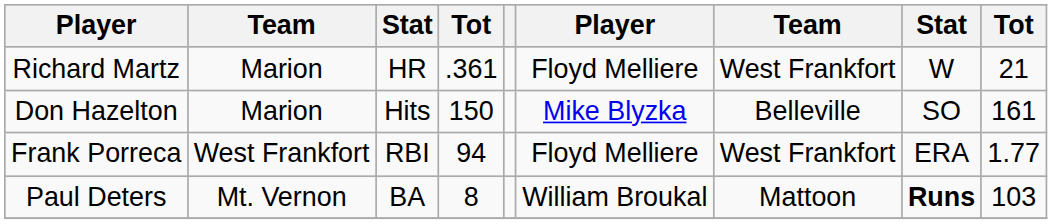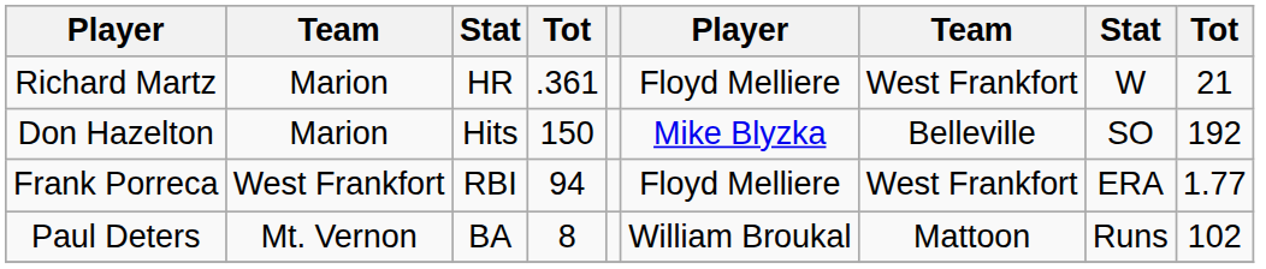 <table class="wikitable">
 <tr>
 <th>Player</th>
 <th>Team</th>
 <th>Stat</th>
 <th>Tot</th>
 <th></th>
 <th>Player</th>
 <th>Team</th>
 <th>Stat</th>
 <th>Tot</th>
 </tr>
 <tr align=center>
 <td>Richard Martz</td>
 <td>Marion</td>
 <td>HR</td>
 <td>.361</td>
 <td></td>
 <td>Floyd Melliere</td>
 <td>West Frankfort</td>
 <td>W</td>
 <td>21</td>
 </tr>
 <tr align=center>
 <td>Don Hazelton</td>
 <td>Marion</td>
 <td>Hits</td>
 <td>150</td>
 <td></td>
 <td><a href='#'>Mike Blyzka</a></td>
 <td>Belleville</td>
 <td>SO</td>
-<td>161</td>
+<td>192</td>
 </tr>
 <tr align=center>
 <td>Frank Porreca</td>
 <td>West Frankfort</td>
 <td>RBI</td>
 <td>94</td>
 <td></td>
 <td>Floyd Melliere</td>
 <td>West Frankfort</td>
 <td>ERA</td>
 <td>1.77</td>
 </tr>
 <tr align=center>
 <td>Paul Deters</td>
 <td>Mt. Vernon</td>
 <td>BA</td>
 <td>8</td>
 <td></td>
 <td>William Broukal</td>
 <td>Mattoon</td>
-<td><strong>Runs</strong></td>
-<td>103</td>
+<td>Runs</td>
+<td>102</td>
 </tr>
 <tr align=center>
 </tr>
 </table>
